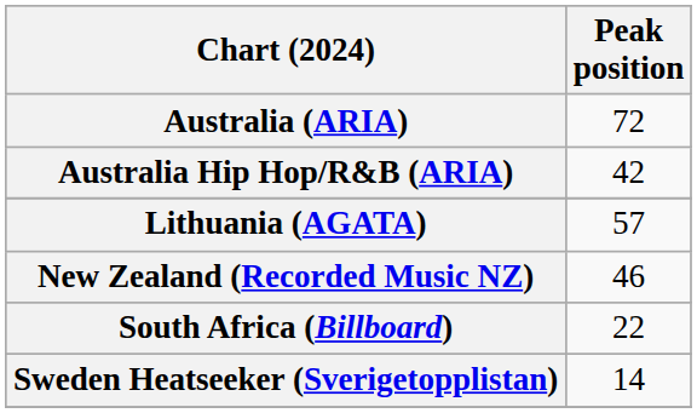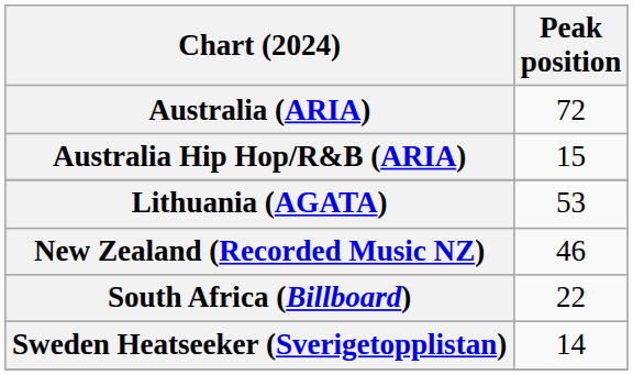 <table class="wikitable sortable plainrowheaders" style="text-align:center;">
 <tr>
 <th scope="col">Chart (2024)</th>
 <th scope="col">Peak<br>position</th>
 </tr>
 <tr>
 <th scope="row">Australia (<a href='#'>ARIA</a>)</th>
 <td>72</td>
 </tr>
 <tr>
 <th scope="row">Australia Hip Hop/R&B (<a href='#'>ARIA</a>)</th>
-<td>42</td>
+<td>15</td>
 </tr>
 <tr>
 </tr>
 <tr>
 </tr>
 <tr>
 <th scope="row">Lithuania (<a href='#'>AGATA</a>)</th>
-<td>57</td>
+<td>53</td>
 </tr>
 <tr>
 <th scope="row">New Zealand (<a href='#'>Recorded Music NZ</a>)</th>
 <td>46</td>
 </tr>
 <tr>
 <th scope="row">South Africa (<em><a href='#'>Billboard</a></em>)</th>
 <td>22</td>
 </tr>
 <tr>
 <th scope="row">Sweden Heatseeker (<a href='#'>Sverigetopplistan</a>)</th>
 <td>14</td>
 </tr>
 <tr>
 </tr>
 <tr>
 </tr>
 </table>
